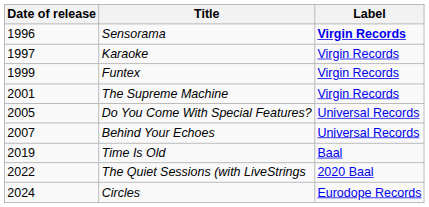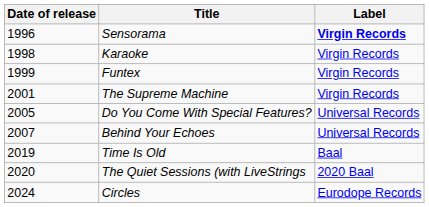 <table class = "wikitable sortable">
 <tr>
 <th>Date of release</th>
 <th>Title</th>
 <th>Label</th>
 </tr>
 <tr>
 <td>1996</td>
 <td><em>Sensorama</em></td>
 <td><strong><a href='#'>Virgin Records</a></strong></td>
 </tr>
 <tr>
-<td>1997</td>
+<td>1998</td>
 <td><em>Karaoke</em></td>
 <td><a href='#'>Virgin Records</a></td>
 </tr>
 <tr>
 <td>1999</td>
 <td><em>Funtex</em></td>
 <td><a href='#'>Virgin Records</a></td>
 </tr>
 <tr>
 <td>2001</td>
 <td><em>The Supreme Machine</em></td>
 <td><a href='#'>Virgin Records</a></td>
 </tr>
 <tr>
 <td>2005</td>
 <td><em>Do You Come With Special Features?</em></td>
 <td><a href='#'>Universal Records</a></td>
 </tr>
 <tr>
 <td>2007</td>
 <td><em>Behind Your Echoes</em></td>
 <td><a href='#'>Universal Records</a></td>
 </tr>
 <tr>
 <td>2019</td>
 <td><em>Time Is Old</em></td>
 <td><a href='#'>Baal</a></td>
 </tr>
 <tr>
-<td>2022</td>
+<td>2020</td>
 <td><em>The Quiet Sessions (with LiveStrings</em></td>
 <td><a href='#'>2020 Baal</a></td>
 </tr>
 <tr>
 <td>2024</td>
 <td><em>Circles</em></td>
 <td><a href='#'>Eurodope Records</a></td>
 </tr>
 </table>
